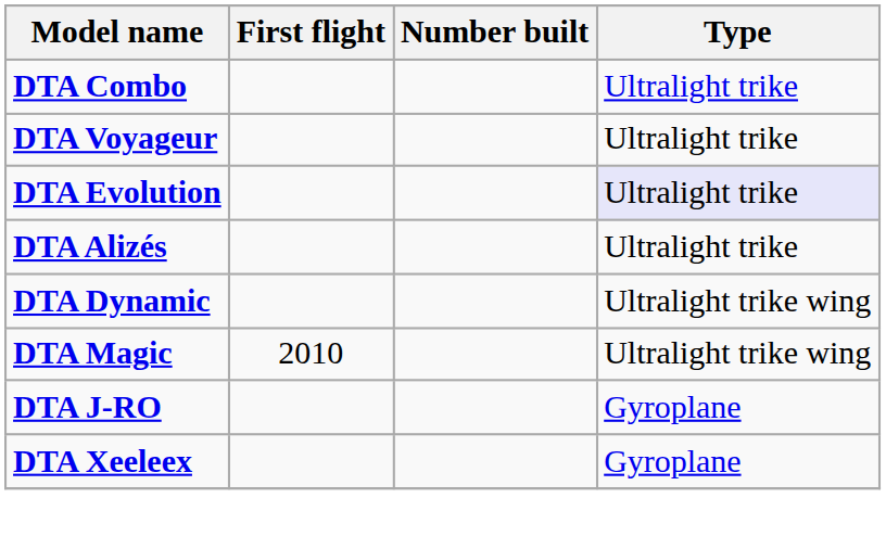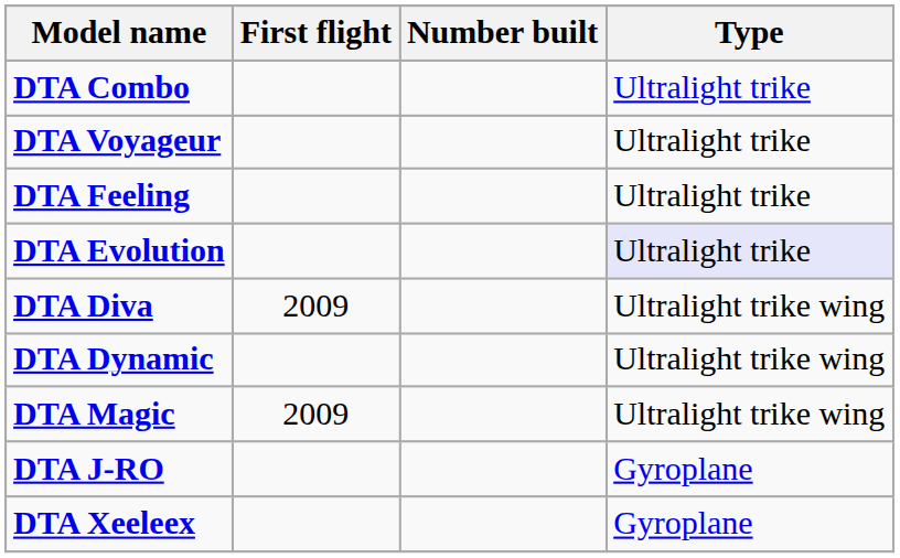 <table class="wikitable" align=center style="font-size:90%;">
 <tr>
 </tr>
 <tr style="background:#efefef;">
 <th>Model name</th>
 <th>First flight</th>
 <th>Number built</th>
 <th>Type</th>
 </tr>
 <tr>
 <td align=left><strong><a href='#'>DTA Combo</a></strong></td>
 <td align=center></td>
 <td align=center></td>
 <td align=left><a href='#'>Ultralight trike</a></td>
 </tr>
 <tr>
 <td align=left><strong><a href='#'>DTA Voyageur</a></strong></td>
 <td align=center></td>
 <td align=center></td>
 <td align=left>Ultralight trike</td>
 </tr>
 <tr>
+<td align=left><strong><a href='#'>DTA Feeling</a></strong></td>
+<td align=center></td>
+<td align=center></td>
+<td align=left>Ultralight trike</td>
+</tr>
+<tr>
 <td align=left><strong><a href='#'>DTA Evolution</a></strong></td>
 <td align=center></td>
 <td align=center></td>
 <td align=left style="background: lavender;">Ultralight trike</td>
 </tr>
 <tr>
-<td align=left><strong><a href='#'>DTA Alizés</a></strong></td>
+<td align=left><strong><a href='#'>DTA Diva</a></strong></td>
+<td align=center>2009</td>
 <td align=center></td>
-<td align=center></td>
-<td align=left>Ultralight trike</td>
+<td align=left>Ultralight trike wing</td>
 </tr>
 <tr>
 <td align=left><strong><a href='#'>DTA Dynamic</a></strong></td>
 <td align=center></td>
 <td align=center></td>
 <td align=left>Ultralight trike wing</td>
 </tr>
 <tr>
 <td align=left><strong><a href='#'>DTA Magic</a></strong></td>
-<td align=center>2010</td>
+<td align=center>2009</td>
 <td align=center></td>
 <td align=left>Ultralight trike wing</td>
 </tr>
 <tr>
 <td align=left><strong><a href='#'>DTA J-RO</a></strong></td>
 <td align=center></td>
 <td align=center></td>
 <td align=left><a href='#'>Gyroplane</a></td>
 </tr>
 <tr>
 <td align=left><strong><a href='#'>DTA Xeeleex</a></strong></td>
 <td align=center></td>
 <td align=center></td>
 <td align=left><a href='#'>Gyroplane</a></td>
 </tr>
 <tr>
 </tr>
 </table>
